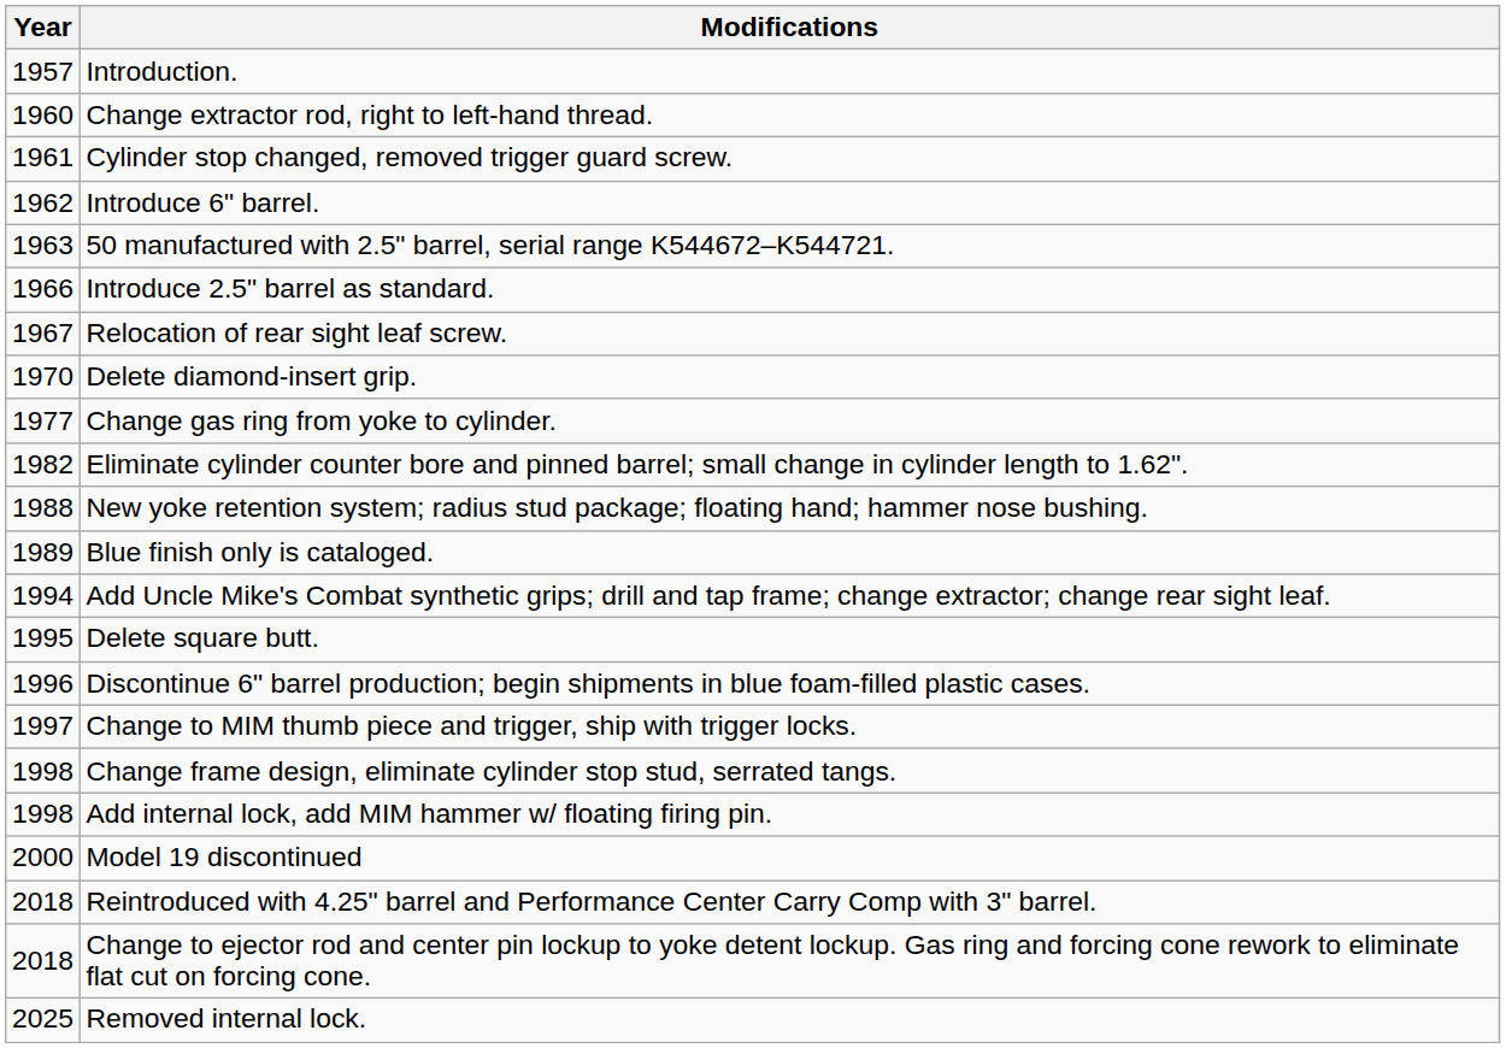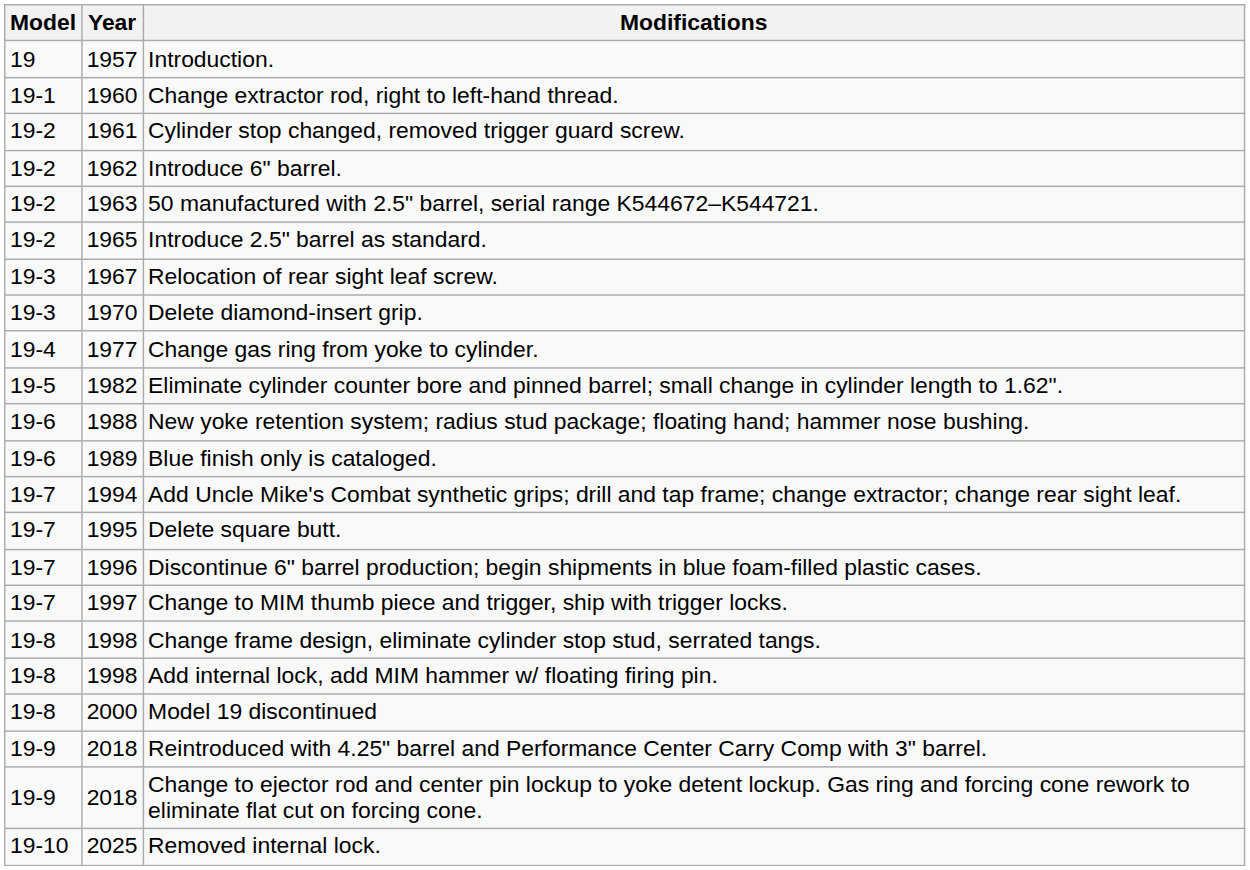 <table class="wikitable">
 <tr>
+<th>Model</th>
 <th>Year</th>
 <th>Modifications</th>
 </tr>
 <tr>
+<td>19</td>
 <td>1957</td>
 <td>Introduction.</td>
 </tr>
 <tr>
+<td>19-1</td>
 <td>1960</td>
 <td>Change extractor rod, right to left-hand thread.</td>
 </tr>
 <tr>
+<td>19-2</td>
 <td>1961</td>
 <td>Cylinder stop changed, removed trigger guard screw.</td>
 </tr>
 <tr>
+<td>19-2</td>
 <td>1962</td>
 <td>Introduce 6" barrel.</td>
 </tr>
 <tr>
+<td>19-2</td>
 <td>1963</td>
 <td>50 manufactured with 2.5"  barrel, serial range K544672–K544721.</td>
 </tr>
 <tr>
-<td>1966</td>
+<td>19-2</td>
+<td>1965</td>
 <td>Introduce 2.5" barrel as standard.</td>
 </tr>
 <tr>
+<td>19-3</td>
 <td>1967</td>
 <td>Relocation of rear sight leaf screw.</td>
 </tr>
 <tr>
+<td>19-3</td>
 <td>1970</td>
 <td>Delete diamond-insert grip.</td>
 </tr>
 <tr>
+<td>19-4</td>
 <td>1977</td>
 <td>Change gas ring from yoke to cylinder.</td>
 </tr>
 <tr>
+<td>19-5</td>
 <td>1982</td>
 <td>Eliminate cylinder counter bore and pinned barrel; small change in cylinder length to 1.62".</td>
 </tr>
 <tr>
+<td>19-6</td>
 <td>1988</td>
 <td>New yoke retention system; radius stud package; floating hand; hammer nose bushing.</td>
 </tr>
 <tr>
+<td>19-6</td>
 <td>1989</td>
 <td>Blue finish only is cataloged.</td>
 </tr>
 <tr>
+<td>19-7</td>
 <td>1994</td>
 <td>Add Uncle Mike's Combat synthetic grips; drill and tap frame; change extractor; change rear sight leaf.</td>
 </tr>
 <tr>
+<td>19-7</td>
 <td>1995</td>
 <td>Delete square butt.</td>
 </tr>
 <tr>
+<td>19-7</td>
 <td>1996</td>
 <td>Discontinue 6" barrel production; begin shipments in blue foam-filled plastic cases.</td>
 </tr>
 <tr>
+<td>19-7</td>
 <td>1997</td>
 <td>Change to MIM thumb piece and trigger, ship with trigger locks.</td>
 </tr>
 <tr>
+<td>19-8</td>
 <td>1998</td>
 <td>Change frame design, eliminate cylinder stop stud, serrated tangs.</td>
 </tr>
 <tr>
+<td>19-8</td>
 <td>1998</td>
 <td>Add internal lock, add MIM hammer w/ floating firing pin.</td>
 </tr>
 <tr>
+<td>19-8</td>
 <td>2000</td>
 <td>Model 19 discontinued</td>
 </tr>
 <tr>
+<td>19-9</td>
 <td>2018</td>
 <td>Reintroduced with 4.25" barrel and Performance Center Carry Comp with 3" barrel.</td>
 </tr>
 <tr>
+<td>19-9</td>
 <td>2018</td>
 <td>Change to ejector rod and center pin lockup to yoke detent lockup. Gas ring and forcing cone rework to eliminate flat cut on forcing cone.</td>
 </tr>
 <tr>
+<td>19-10</td>
 <td>2025</td>
 <td>Removed internal lock.</td>
 </tr>
 </table>
